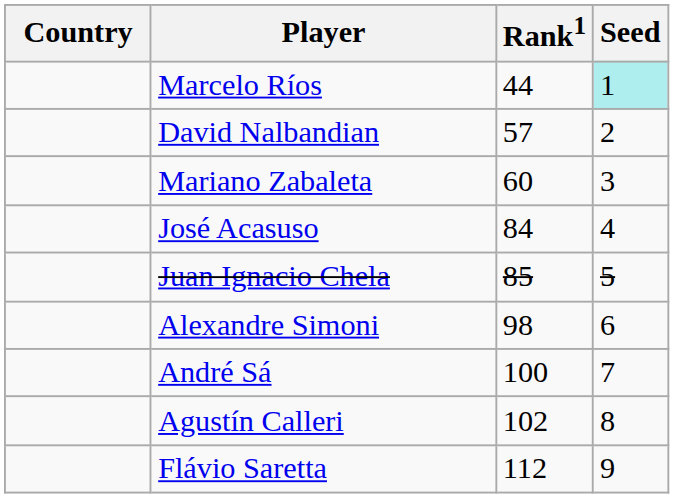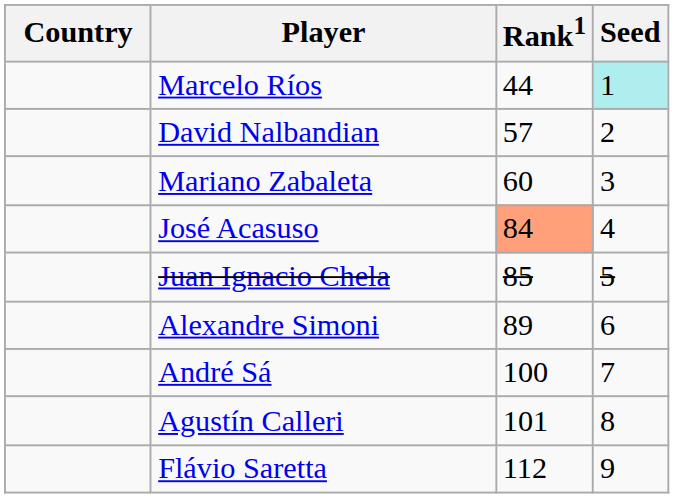 <table class="sortable wikitable">
 <tr>
 <th width="70">Country</th>
 <th width="175">Player</th>
 <th>Rank<sup>1</sup></th>
 <th>Seed</th>
 </tr>
 <tr>
 <td></td>
 <td><a href='#'>Marcelo Ríos</a></td>
 <td>44</td>
 <td style="background: paleturquoise;">1</td>
 </tr>
 <tr>
 <td></td>
 <td><a href='#'>David Nalbandian</a></td>
 <td>57</td>
 <td>2</td>
 </tr>
 <tr>
 <td></td>
 <td><a href='#'>Mariano Zabaleta</a></td>
 <td>60</td>
 <td>3</td>
 </tr>
 <tr>
 <td></td>
 <td><a href='#'>José Acasuso</a></td>
-<td>84</td>
+<td style="background: lightsalmon;">84</td>
 <td>4</td>
 </tr>
 <tr>
 <td><s></s></td>
 <td><s><a href='#'>Juan Ignacio Chela</a></s></td>
 <td><s>85</s></td>
 <td><s>5</s></td>
 </tr>
 <tr>
 <td></td>
 <td><a href='#'>Alexandre Simoni</a></td>
-<td>98</td>
+<td>89</td>
 <td>6</td>
 </tr>
 <tr>
 <td></td>
 <td><a href='#'>André Sá</a></td>
 <td>100</td>
 <td>7</td>
 </tr>
 <tr>
 <td></td>
 <td><a href='#'>Agustín Calleri</a></td>
-<td>102</td>
+<td>101</td>
 <td>8</td>
 </tr>
 <tr>
 <td></td>
 <td><a href='#'>Flávio Saretta</a></td>
 <td>112</td>
 <td>9</td>
 </tr>
 </table>
